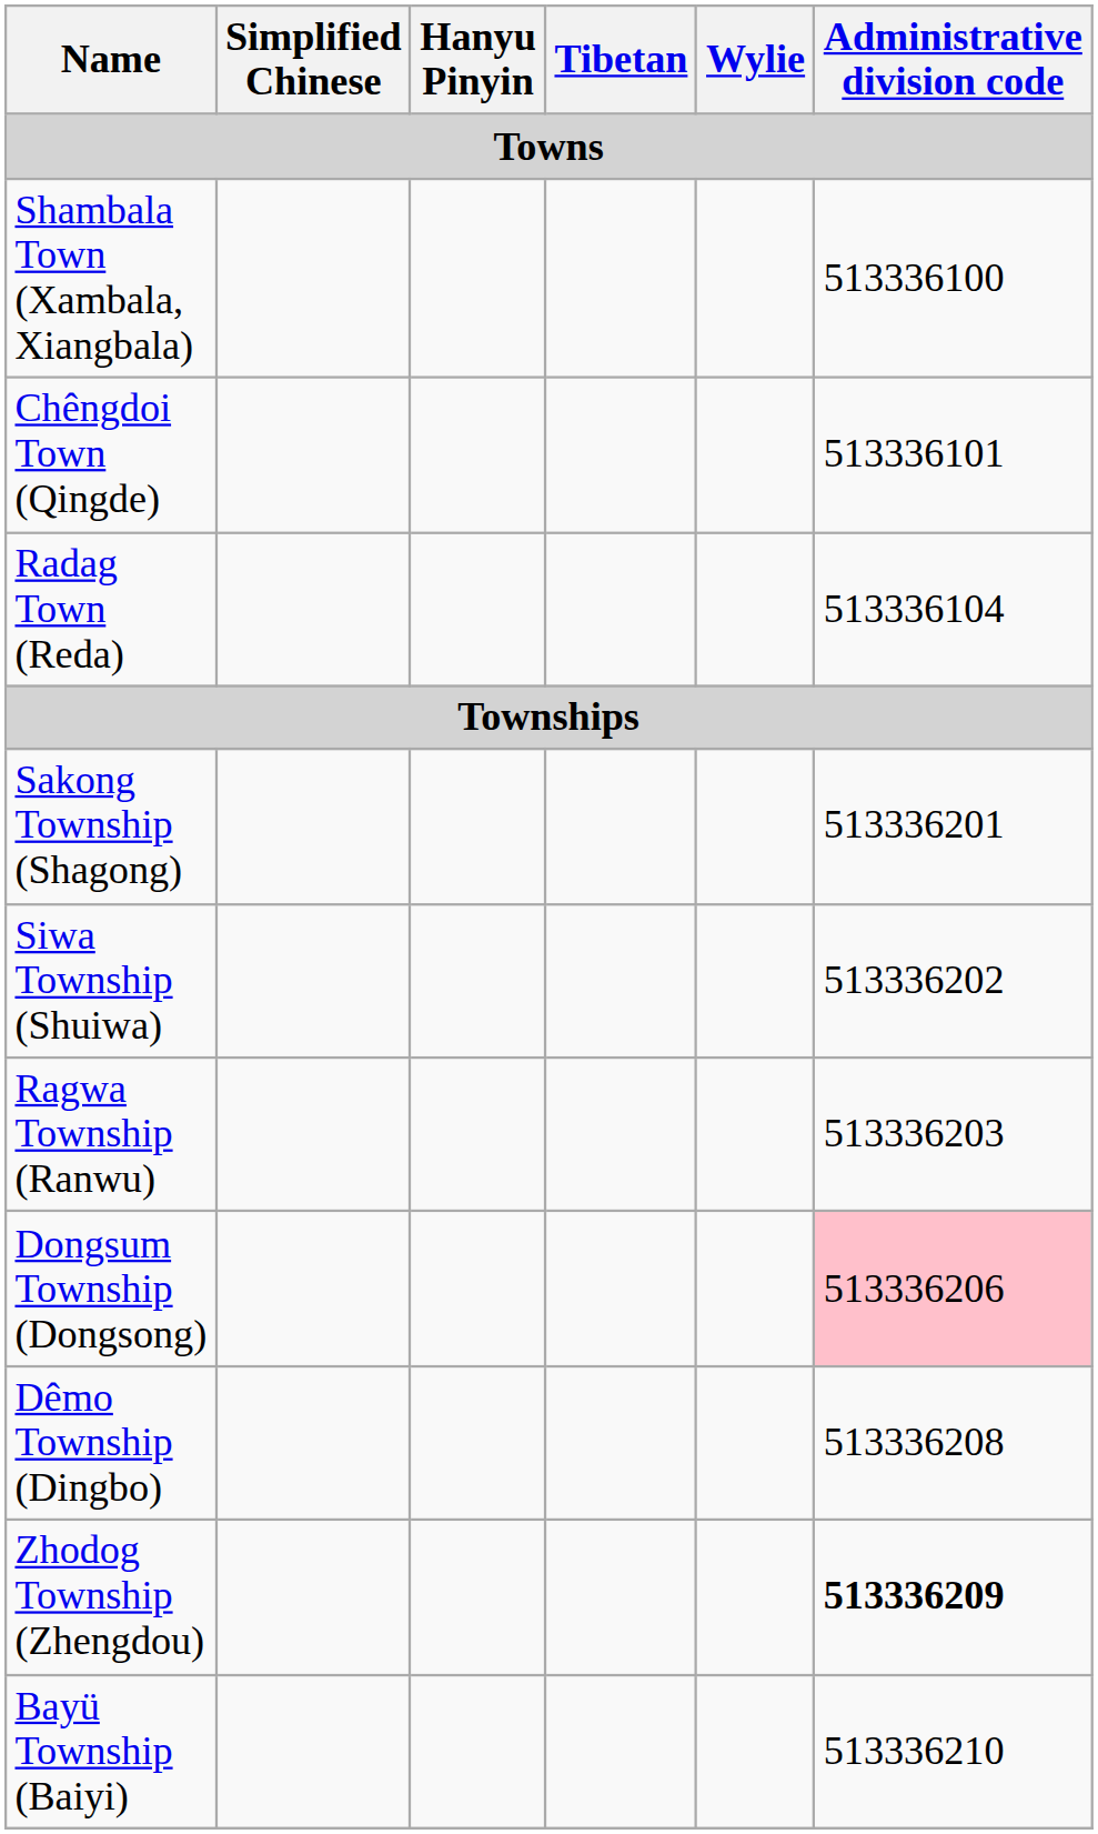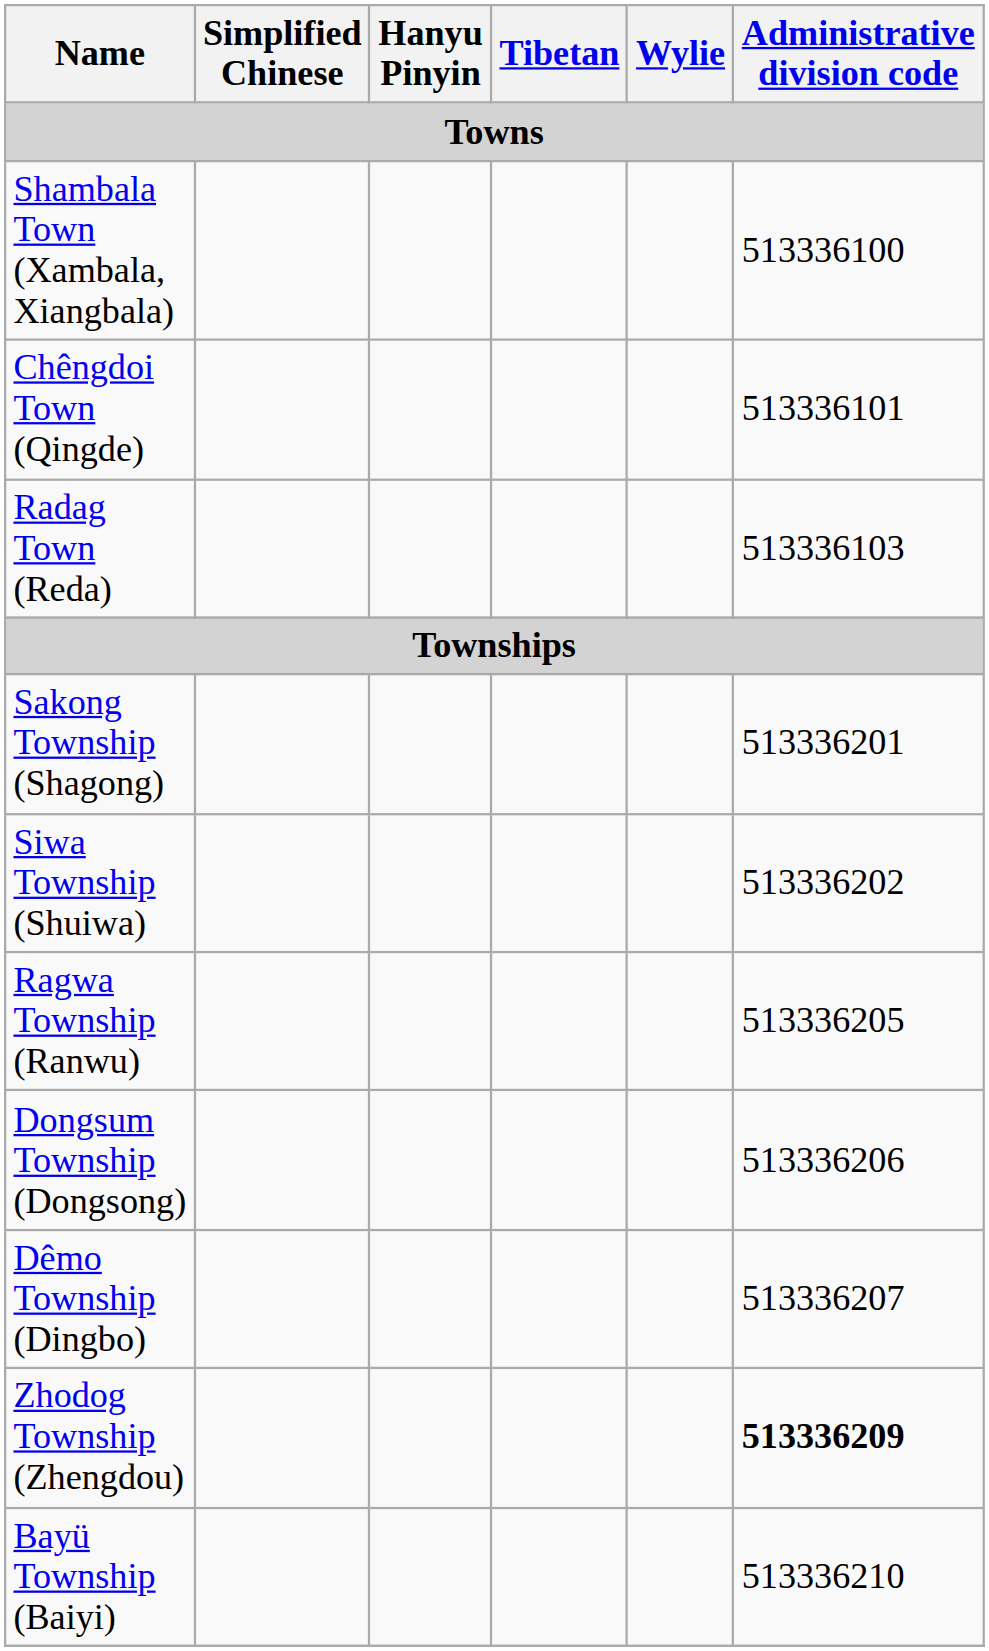 <table class="wikitable" align="center" style="width:50%; border="1">
 <tr>
 <th>Name</th>
 <th>Simplified Chinese</th>
 <th>Hanyu Pinyin</th>
 <th><a href='#'>Tibetan</a></th>
 <th><a href='#'>Wylie</a></th>
 <th><a href='#'>Administrative division code</a></th>
 </tr>
 <tr --------->
 <td colspan="7"  style="text-align:center; background:#d3d3d3;"><strong>Towns</strong></td>
 </tr>
 <tr --------->
 <td><a href='#'>Shambala Town</a><br>(Xambala, Xiangbala)</td>
 <td></td>
 <td></td>
 <td></td>
 <td></td>
 <td>513336100</td>
 </tr>
 <tr>
 <td><a href='#'>Chêngdoi Town</a><br>(Qingde)</td>
 <td></td>
 <td></td>
 <td></td>
 <td></td>
 <td>513336101</td>
 </tr>
 <tr>
 <td><a href='#'>Radag Town</a><br>(Reda)</td>
 <td></td>
 <td></td>
 <td></td>
 <td></td>
-<td>513336104</td>
+<td>513336103</td>
 </tr>
 <tr --------->
 <td colspan="7"  style="text-align:center; background:#d3d3d3;"><strong>Townships</strong></td>
 </tr>
 <tr --------->
 <td><a href='#'>Sakong Township</a><br>(Shagong)</td>
 <td></td>
 <td></td>
 <td></td>
 <td></td>
 <td>513336201</td>
 </tr>
 <tr>
 <td><a href='#'>Siwa Township</a><br>(Shuiwa)</td>
 <td></td>
 <td></td>
 <td></td>
 <td></td>
 <td>513336202</td>
 </tr>
 <tr>
 <td><a href='#'>Ragwa Township</a><br>(Ranwu)</td>
 <td></td>
 <td></td>
 <td></td>
 <td></td>
-<td>513336203</td>
+<td>513336205</td>
 </tr>
 <tr>
 <td><a href='#'>Dongsum Township</a><br>(Dongsong)</td>
 <td></td>
 <td></td>
 <td></td>
 <td></td>
-<td style="background: pink;">513336206</td>
+<td>513336206</td>
 </tr>
 <tr>
 <td><a href='#'>Dêmo Township</a><br>(Dingbo)</td>
 <td></td>
 <td></td>
 <td></td>
 <td></td>
-<td>513336208</td>
+<td>513336207</td>
 </tr>
 <tr>
 <td><a href='#'>Zhodog Township</a><br>(Zhengdou)</td>
 <td></td>
 <td></td>
 <td></td>
 <td></td>
 <td><strong>513336209</strong></td>
 </tr>
 <tr>
 <td><a href='#'>Bayü Township</a><br>(Baiyi)</td>
 <td></td>
 <td></td>
 <td></td>
 <td></td>
 <td>513336210</td>
 </tr>
 <tr>
 </tr>
 </table>
